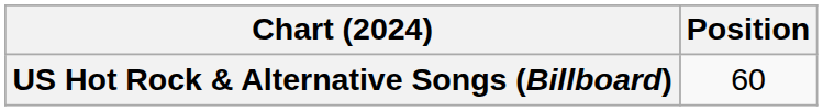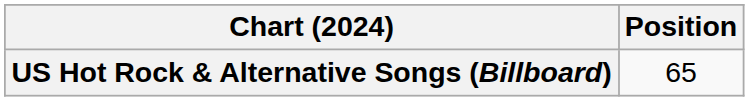 <table class="wikitable plainrowheaders" style="text-align:center">
 <tr>
 <th scope="col">Chart (2024)</th>
 <th scope="col">Position</th>
 </tr>
 <tr>
 <th scope="row">US Hot Rock & Alternative Songs (<em>Billboard</em>)</th>
-<td>60</td>
+<td>65</td>
 </tr>
 </table>
